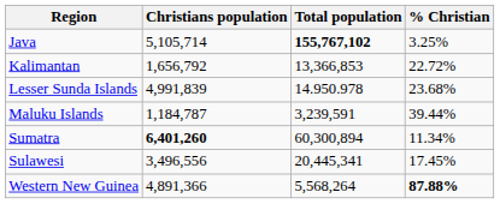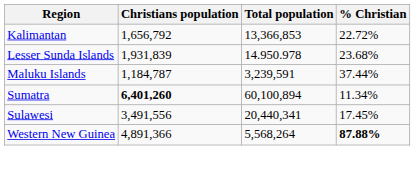 <table class="wikitable sortable" style="font-size:100;" cellspacing="4">
 <tr valign="top">
 <th>Region</th>
 <th>Christians population</th>
 <th>Total population</th>
 <th>% Christian</th>
-</tr>
-<tr>
-<td><a href='#'>Java</a></td>
-<td>5,105,714</td>
-<td><strong>155,767,102</strong></td>
-<td>3.25%</td>
 </tr>
 <tr>
 <td><a href='#'>Kalimantan</a></td>
 <td>1,656,792</td>
 <td>13,366,853</td>
 <td>22.72%</td>
 </tr>
 <tr>
 <td><a href='#'>Lesser Sunda Islands</a></td>
-<td>4,991,839</td>
+<td>1,931,839</td>
 <td>14.950.978</td>
 <td>23.68%</td>
 </tr>
 <tr>
 <td><a href='#'>Maluku Islands</a></td>
 <td>1,184,787</td>
 <td>3,239,591</td>
-<td>39.44%</td>
+<td>37.44%</td>
 </tr>
 <tr>
 <td><a href='#'>Sumatra</a></td>
 <td><strong>6,401,260</strong></td>
-<td>60,300,894</td>
+<td>60,100,894</td>
 <td>11.34%</td>
 </tr>
 <tr>
 <td><a href='#'>Sulawesi</a></td>
-<td>3,496,556</td>
-<td>20,445,341</td>
+<td>3,491,556</td>
+<td>20,440,341</td>
 <td>17.45%</td>
 </tr>
 <tr>
 <td><a href='#'>Western New Guinea</a></td>
 <td>4,891,366</td>
 <td>5,568,264</td>
 <td><strong>87.88%</strong></td>
 </tr>
 </table>
